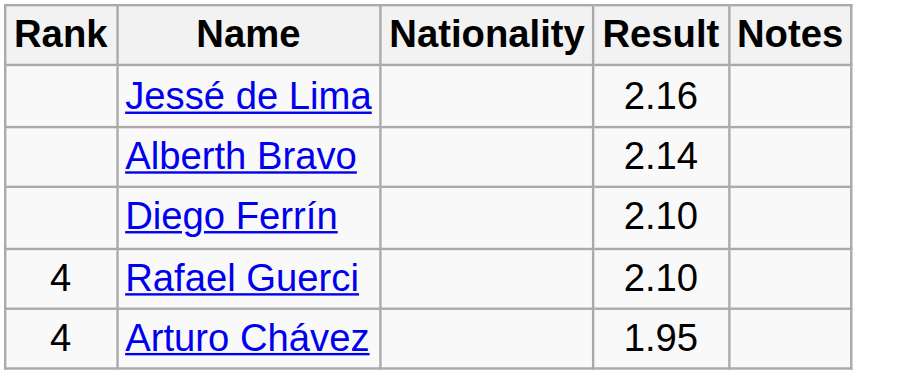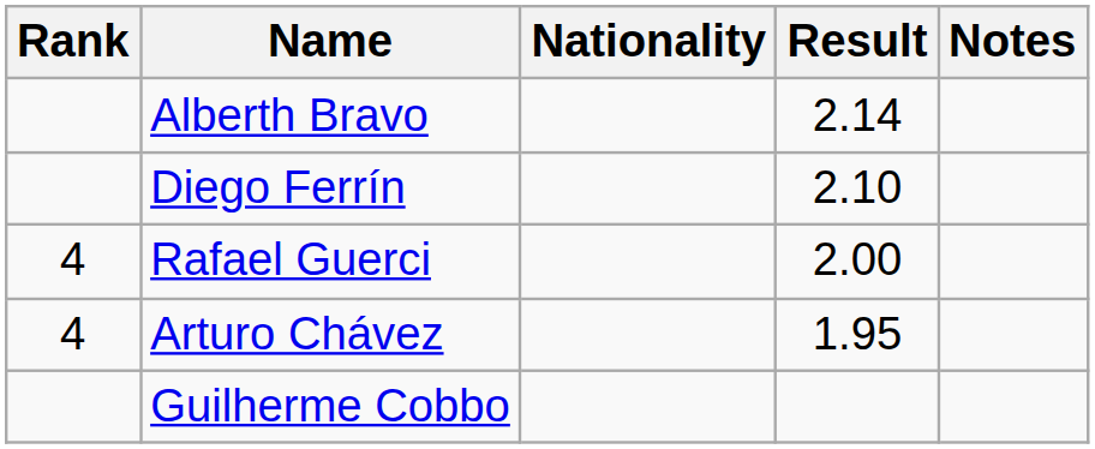 <table class="wikitable sortable" style="text-align:center">
 <tr>
 <th>Rank</th>
 <th>Name</th>
 <th>Nationality</th>
 <th>Result</th>
 <th>Notes</th>
-</tr>
-<tr>
-<td></td>
-<td align=left><a href='#'>Jessé de Lima</a></td>
-<td align=left></td>
-<td>2.16</td>
-<td></td>
 </tr>
 <tr>
 <td></td>
 <td align=left><a href='#'>Alberth Bravo</a></td>
 <td align=left></td>
 <td>2.14</td>
 <td></td>
 </tr>
 <tr>
 <td></td>
 <td align=left><a href='#'>Diego Ferrín</a></td>
 <td align=left></td>
 <td>2.10</td>
 <td></td>
 </tr>
 <tr>
 <td>4</td>
 <td align=left><a href='#'>Rafael Guerci</a></td>
 <td align=left></td>
-<td>2.10</td>
+<td>2.00</td>
 <td></td>
 </tr>
 <tr>
 <td>4</td>
 <td align=left><a href='#'>Arturo Chávez</a></td>
 <td align=left></td>
 <td>1.95</td>
 <td></td>
 </tr>
+<tr>
+<td></td>
+<td align=left><a href='#'>Guilherme Cobbo</a></td>
+<td align=left></td>
+<td></td>
+<td></td>
+</tr>
 </table>
